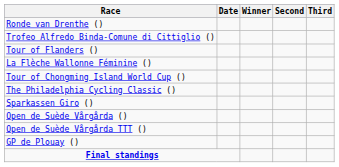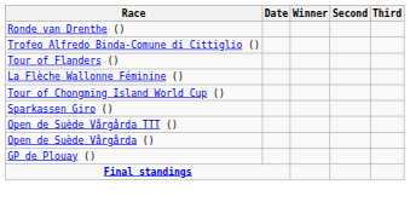 <table class="wikitable sortable">
 <tr style="background:#ccccff;">
 <th>Race</th>
 <th>Date</th>
 <th>Winner</th>
 <th>Second</th>
 <th>Third</th>
 </tr>
 <tr>
 <td> <a href='#'>Ronde van Drenthe</a> ()</td>
 <td></td>
 <td></td>
 <td></td>
 <td></td>
 </tr>
 <tr>
 <td> <a href='#'>Trofeo Alfredo Binda-Comune di Cittiglio</a> ()</td>
 <td></td>
 <td></td>
 <td></td>
 <td></td>
 </tr>
 <tr>
 <td> <a href='#'>Tour of Flanders</a> ()</td>
 <td></td>
 <td></td>
 <td></td>
 <td></td>
 </tr>
 <tr>
 <td> <a href='#'>La Flèche Wallonne Féminine</a> ()</td>
 <td></td>
 <td></td>
 <td></td>
 <td></td>
 </tr>
 <tr>
 <td> <a href='#'>Tour of Chongming Island World Cup</a> ()</td>
 <td></td>
 <td></td>
 <td></td>
 <td></td>
 </tr>
 <tr>
-<td>  <a href='#'>The Philadelphia Cycling Classic</a> ()</td>
-<td></td>
-<td></td>
-<td></td>
-<td></td>
-</tr>
-<tr>
 <td> <a href='#'>Sparkassen Giro</a> ()</td>
 <td></td>
 <td></td>
 <td></td>
 <td></td>
 </tr>
 <tr>
-<td> <a href='#'>Open de Suède Vårgårda</a> ()</td>
+<td> <a href='#'>Open de Suède Vårgårda TTT</a> ()</td>
 <td></td>
 <td></td>
 <td></td>
 <td></td>
 </tr>
 <tr>
-<td> <a href='#'>Open de Suède Vårgårda TTT</a> ()</td>
+<td> <a href='#'>Open de Suède Vårgårda</a> ()</td>
 <td></td>
 <td></td>
 <td></td>
 <td></td>
 </tr>
 <tr>
 <td> <a href='#'>GP de Plouay</a> ()</td>
 <td></td>
 <td></td>
 <td></td>
 <td></td>
 </tr>
 <tr>
 <td colspan=2 align=center><strong><a href='#'>Final standings</a></strong></td>
 <td></td>
 <td></td>
 <td></td>
 </tr>
 </table>
